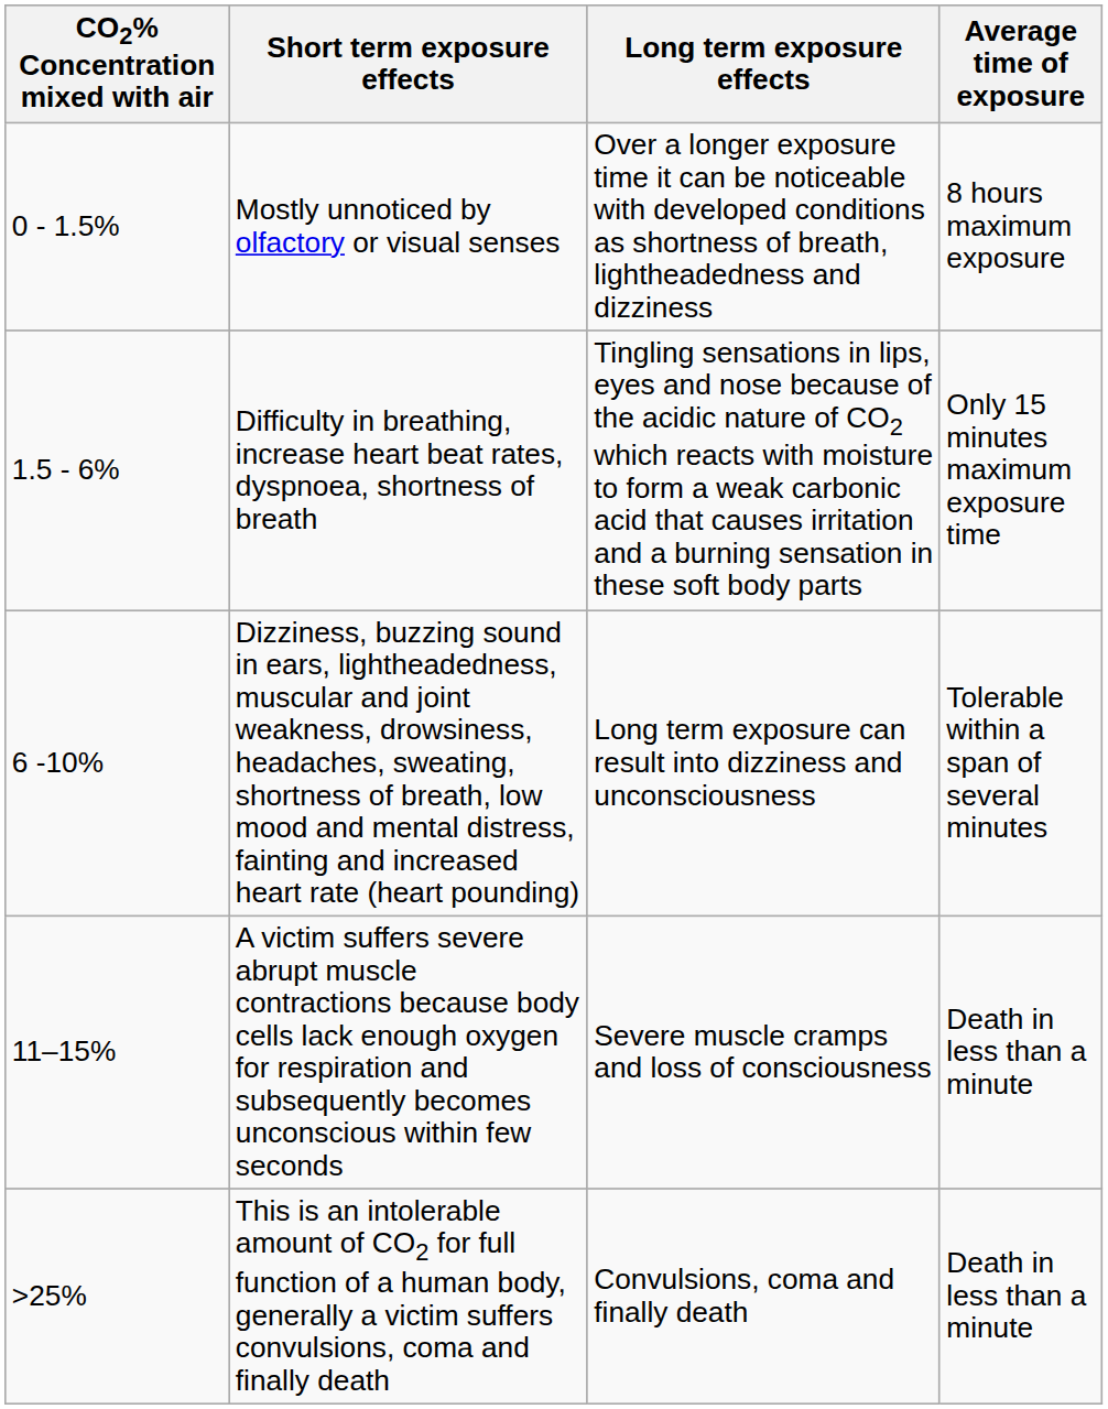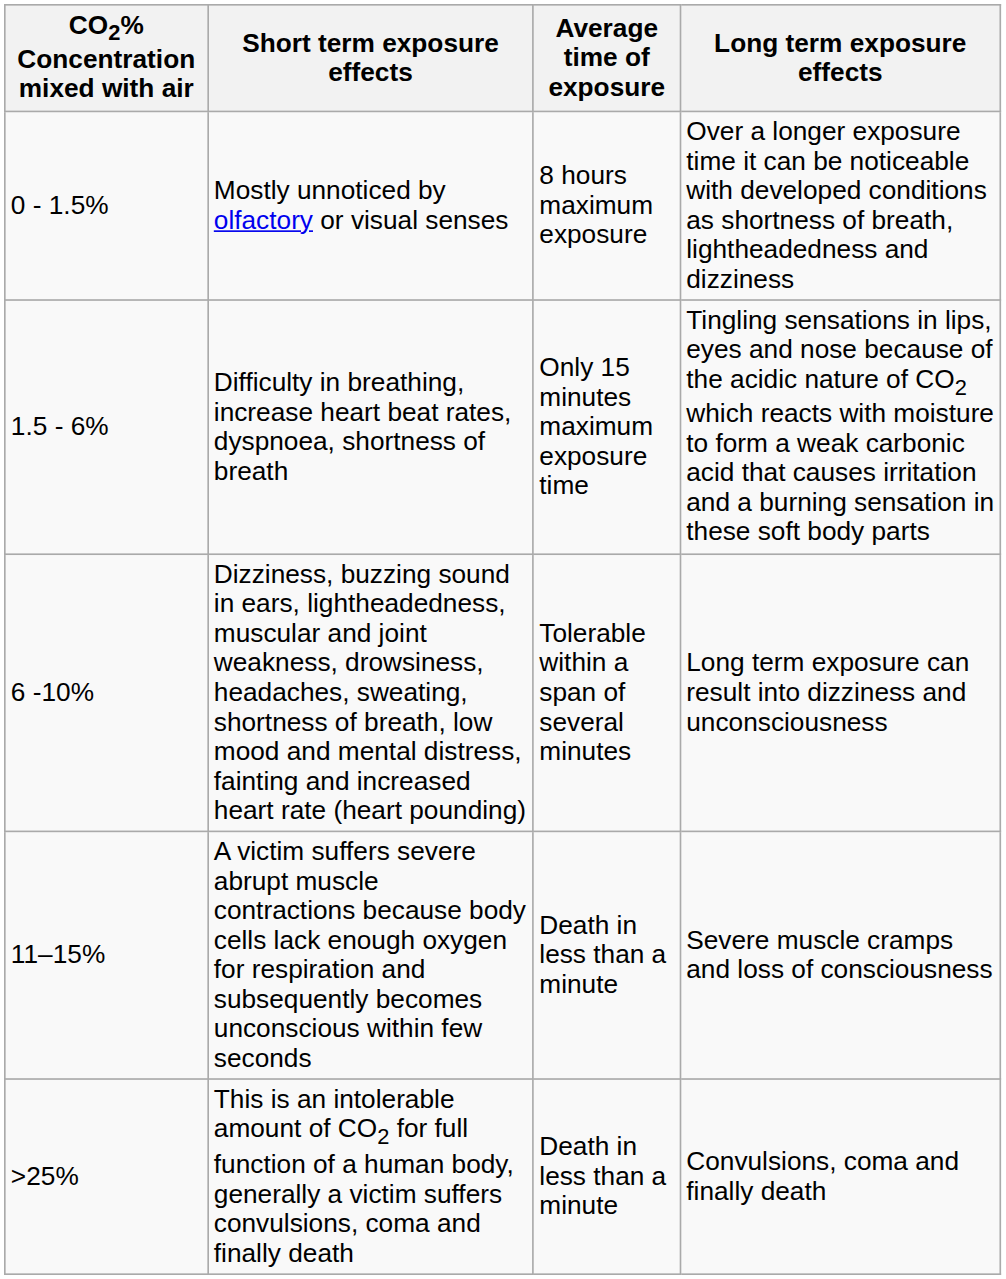 <table class="wikitable">
 <tr>
 <th>CO<sub>2</sub>% Concentration mixed with air</th>
 <th>Short term exposure effects</th>
+<th>Average time of exposure</th>
 <th>Long term exposure effects</th>
-<th>Average time of exposure</th>
 </tr>
 <tr>
 <td>0 - 1.5%</td>
 <td>Mostly unnoticed by <a href='#'>olfactory</a> or visual senses</td>
+<td>8 hours maximum exposure</td>
 <td>Over a longer exposure time it can be noticeable with developed conditions as shortness of breath, lightheadedness and dizziness</td>
-<td>8 hours maximum exposure</td>
 </tr>
 <tr>
 <td>1.5 - 6%</td>
 <td>Difficulty in breathing, increase heart beat rates, dyspnoea, shortness of breath</td>
+<td>Only 15 minutes maximum exposure time</td>
 <td>Tingling sensations in lips, eyes and nose because of the acidic nature of CO<sub>2</sub> which reacts with moisture to form a weak carbonic acid that causes irritation and a burning sensation in these soft body parts</td>
-<td>Only 15 minutes maximum exposure time</td>
 </tr>
 <tr>
 <td>6 -10%</td>
 <td>Dizziness, buzzing sound in ears, lightheadedness, muscular and joint weakness, drowsiness, headaches, sweating, shortness of breath, low mood and mental distress, fainting and increased heart rate (heart pounding)</td>
+<td>Tolerable within a span of several minutes</td>
 <td>Long term exposure can result into dizziness and unconsciousness</td>
-<td>Tolerable within a span of several minutes</td>
 </tr>
 <tr>
 <td>11–15%</td>
 <td>A victim suffers severe abrupt muscle contractions because body cells lack enough oxygen for respiration and subsequently becomes unconscious within few seconds </td>
+<td>Death in less than a minute</td>
 <td>Severe muscle cramps and loss of consciousness</td>
-<td>Death in less than a minute</td>
 </tr>
 <tr>
 <td>˃25%</td>
 <td>This is an intolerable amount of CO<sub>2</sub> for full function of a human body, generally a victim suffers convulsions, coma and finally death</td>
+<td>Death in less than a minute</td>
 <td>Convulsions, coma and finally death</td>
-<td>Death in less than a minute</td>
 </tr>
 </table>
